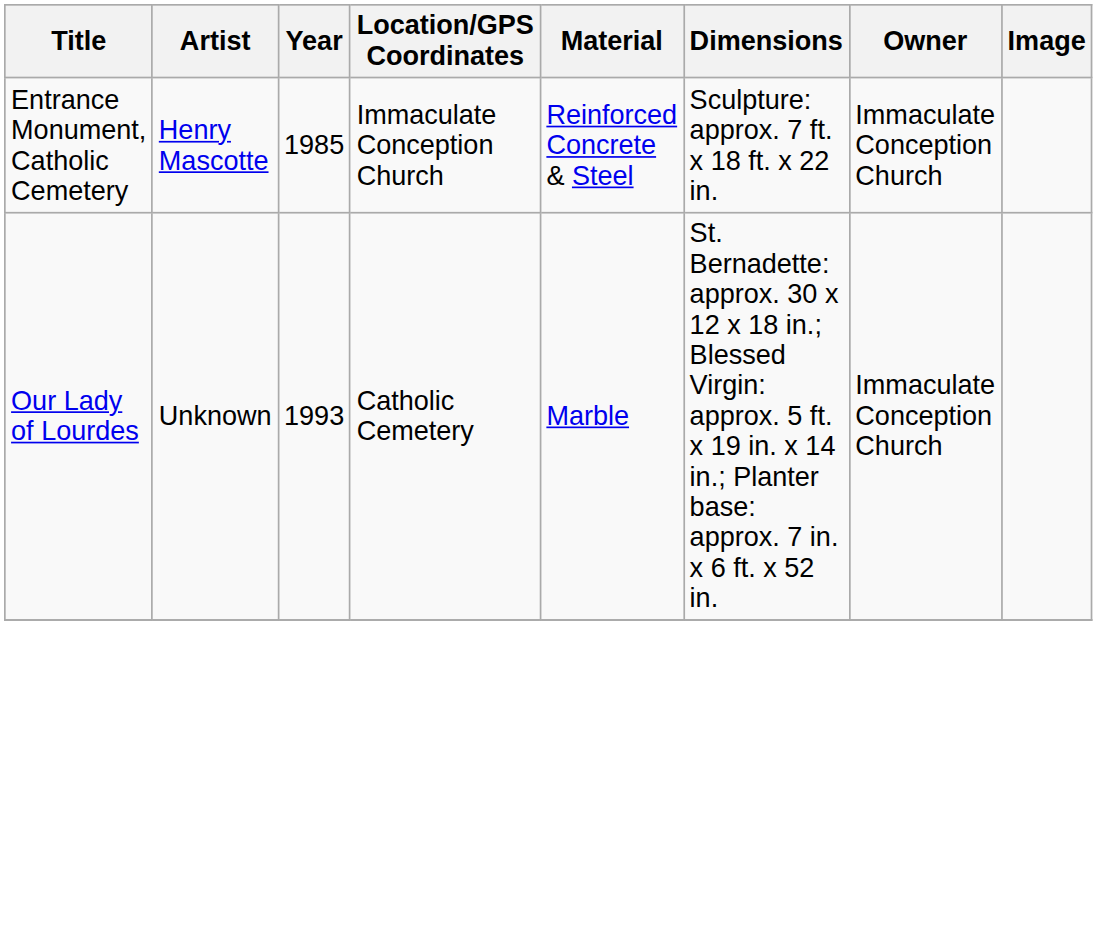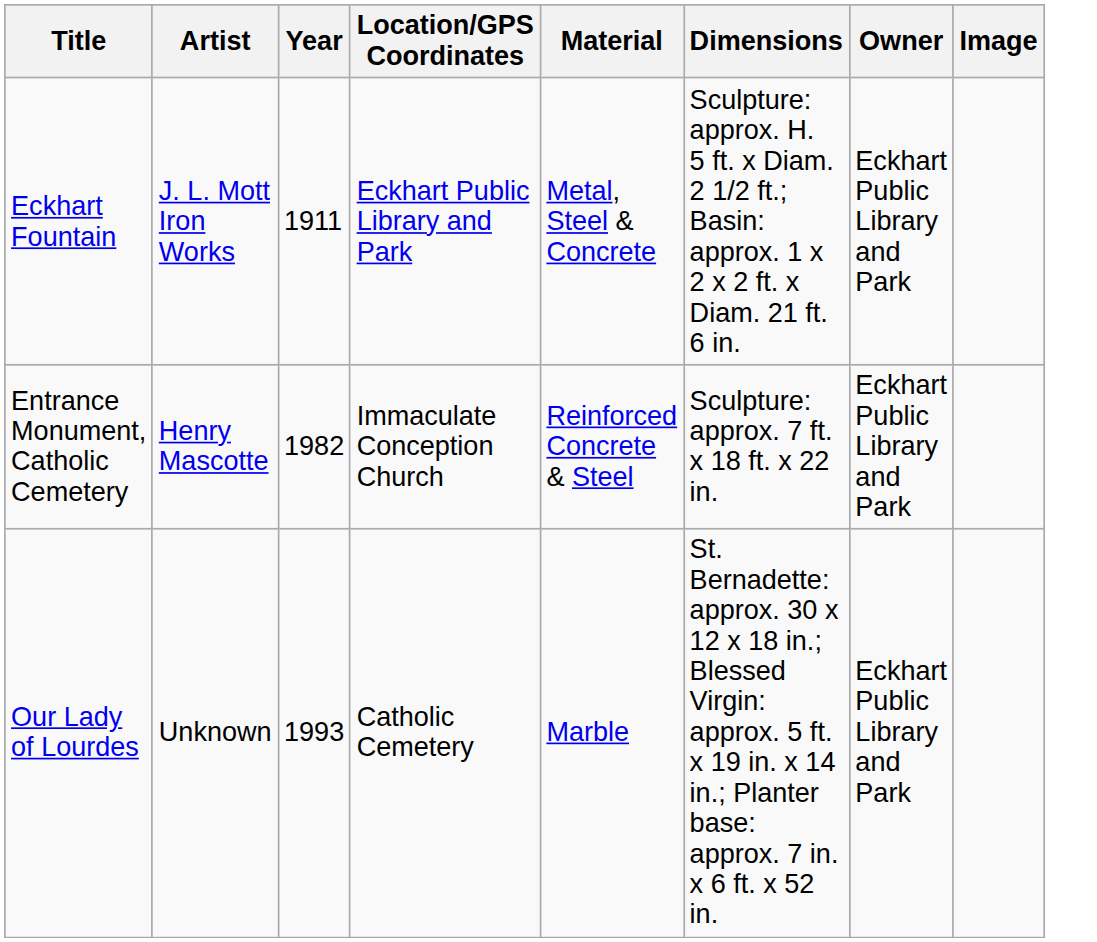 <table class="wikitable sortable">
 <tr>
 <th>Title</th>
 <th>Artist</th>
 <th>Year</th>
 <th>Location/GPS Coordinates</th>
 <th>Material</th>
 <th>Dimensions</th>
 <th>Owner</th>
 <th>Image</th>
 </tr>
 <tr>
+<td><a href='#'>Eckhart Fountain</a></td>
+<td><a href='#'>J. L. Mott Iron Works</a></td>
+<td>1911</td>
+<td><a href='#'>Eckhart Public Library and Park</a></td>
+<td><a href='#'>Metal</a>, <a href='#'>Steel</a> & <a href='#'>Concrete</a></td>
+<td>Sculpture: approx. H. 5 ft. x Diam. 2 1/2 ft.; Basin: approx. 1 x 2 x 2 ft. x Diam. 21 ft. 6 in.</td>
+<td>Eckhart Public Library and Park</td>
+<td></td>
+</tr>
+<tr>
 <td>Entrance Monument, Catholic Cemetery</td>
 <td><a href='#'>Henry Mascotte</a></td>
-<td>1985</td>
+<td>1982</td>
 <td>Immaculate Conception Church</td>
 <td><a href='#'>Reinforced Concrete</a> & <a href='#'>Steel</a></td>
 <td>Sculpture: approx. 7 ft. x 18 ft. x 22 in.</td>
-<td>Immaculate Conception Church</td>
+<td>Eckhart Public Library and Park</td>
 <td></td>
 </tr>
 <tr>
 <td><a href='#'>Our Lady of Lourdes</a></td>
 <td>Unknown</td>
 <td>1993</td>
 <td>Catholic Cemetery</td>
 <td><a href='#'>Marble</a></td>
 <td>St. Bernadette: approx. 30 x 12 x 18 in.; Blessed Virgin: approx. 5 ft. x 19 in. x 14 in.; Planter base: approx. 7 in. x 6 ft. x 52 in.</td>
-<td>Immaculate Conception Church</td>
+<td>Eckhart Public Library and Park</td>
 <td></td>
 </tr>
 <tr>
 </tr>
 </table>
